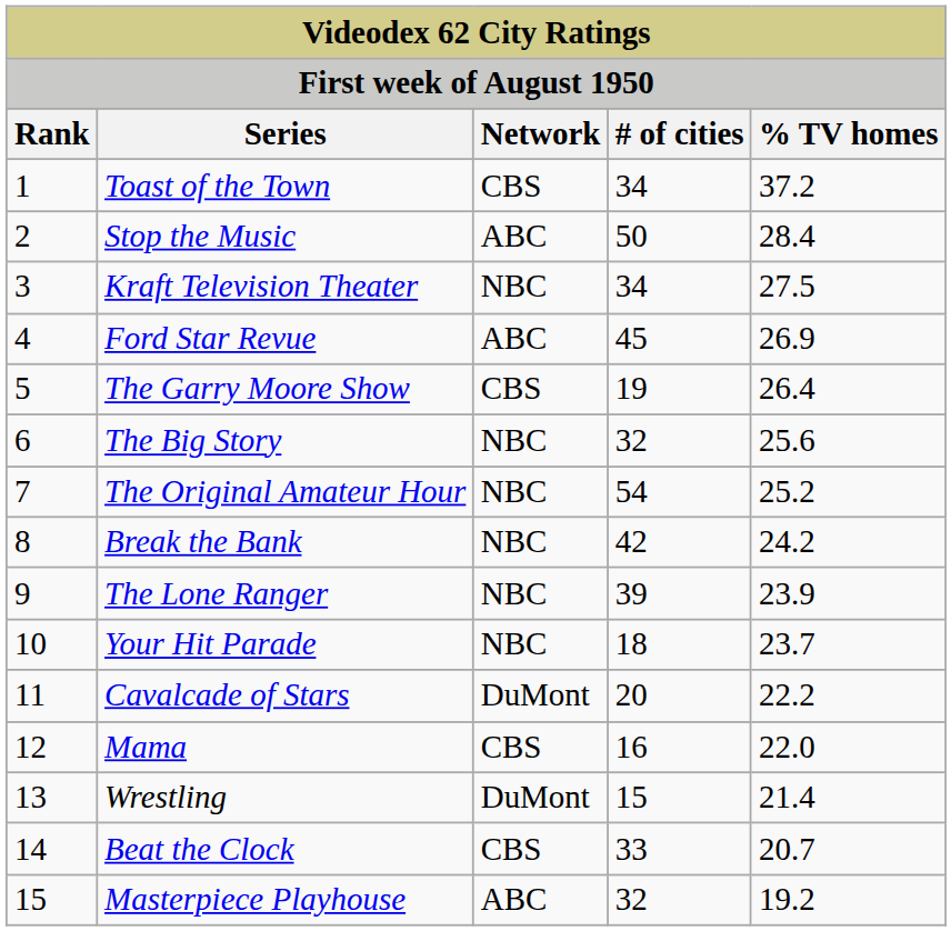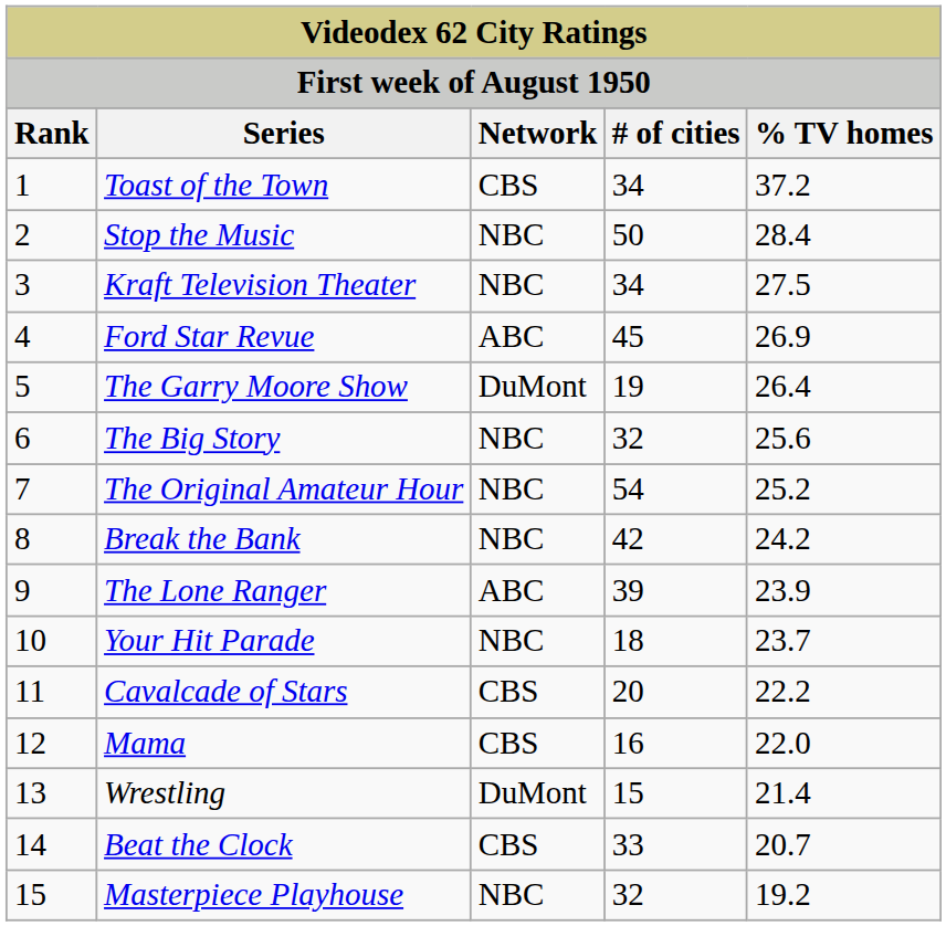 <table class="wikitable" style="float: right; margin: .46em 0 0 .2em;">
 <tr>
 <th style="background: #D3CD8B; color: black;" colspan=5>Videodex 62 City Ratings</th>
 </tr>
 <tr>
 <td style="background: #C9CAC8; color: black; text-align: center;" colspan=5><strong>First week of August 1950</strong></td>
 </tr>
 <tr>
 <th>Rank</th>
 <th>Series</th>
 <th>Network</th>
 <th># of cities</th>
 <th>% TV homes</th>
 </tr>
 <tr>
 <td>1</td>
 <td><em><a href='#'>Toast of the Town</a></em></td>
 <td>CBS</td>
 <td>34</td>
 <td>37.2</td>
 </tr>
 <tr>
 <td>2</td>
 <td><em><a href='#'>Stop the Music</a></em></td>
-<td>ABC</td>
+<td>NBC</td>
 <td>50</td>
 <td>28.4</td>
 </tr>
 <tr>
 <td>3</td>
 <td><em><a href='#'>Kraft Television Theater</a></em></td>
 <td>NBC</td>
 <td>34</td>
 <td>27.5</td>
 </tr>
 <tr>
 <td>4</td>
 <td><em><a href='#'>Ford Star Revue</a></em></td>
 <td>ABC</td>
 <td>45</td>
 <td>26.9</td>
 </tr>
 <tr>
 <td>5</td>
 <td><em><a href='#'>The Garry Moore Show</a></em></td>
-<td>CBS</td>
+<td><span> DuMont </span></td>
 <td>19</td>
 <td>26.4</td>
 </tr>
 <tr>
 <td>6</td>
 <td><em><a href='#'>The Big Story</a></em></td>
 <td>NBC</td>
 <td>32</td>
 <td>25.6</td>
 </tr>
 <tr>
 <td>7</td>
 <td><em><a href='#'>The Original Amateur Hour</a></em></td>
 <td>NBC</td>
 <td>54</td>
 <td>25.2</td>
 </tr>
 <tr>
 <td>8</td>
 <td><em><a href='#'>Break the Bank</a></em></td>
 <td>NBC</td>
 <td>42</td>
 <td>24.2</td>
 </tr>
 <tr>
 <td>9</td>
 <td><em><a href='#'>The Lone Ranger</a></em></td>
-<td>NBC</td>
+<td>ABC</td>
 <td>39</td>
 <td>23.9</td>
 </tr>
 <tr>
 <td>10</td>
 <td><em><a href='#'>Your Hit Parade</a></em></td>
 <td>NBC</td>
 <td>18</td>
 <td>23.7</td>
 </tr>
 <tr>
 <td><span> 11 </span></td>
 <td><em><a href='#'><span>Cavalcade of Stars</span></a></em></td>
-<td><span> DuMont </span></td>
+<td>CBS</td>
 <td><span> 20 </span></td>
 <td><span> 22.2 </span></td>
 </tr>
 <tr>
 <td>12</td>
 <td><em><a href='#'>Mama</a></em></td>
 <td>CBS</td>
 <td>16</td>
 <td>22.0</td>
 </tr>
 <tr>
 <td><span> 13 </span></td>
 <td><span> <em>Wrestling</em> </span></td>
 <td><span> DuMont </span></td>
 <td><span> 15 </span></td>
 <td><span> 21.4 </span></td>
 </tr>
 <tr>
 <td>14</td>
 <td><em><a href='#'>Beat the Clock</a></em></td>
 <td>CBS</td>
 <td>33</td>
 <td>20.7</td>
 </tr>
 <tr>
 <td>15</td>
 <td><em><a href='#'>Masterpiece Playhouse</a></em></td>
-<td>ABC</td>
+<td>NBC</td>
 <td>32</td>
 <td>19.2</td>
 </tr>
 </table>
